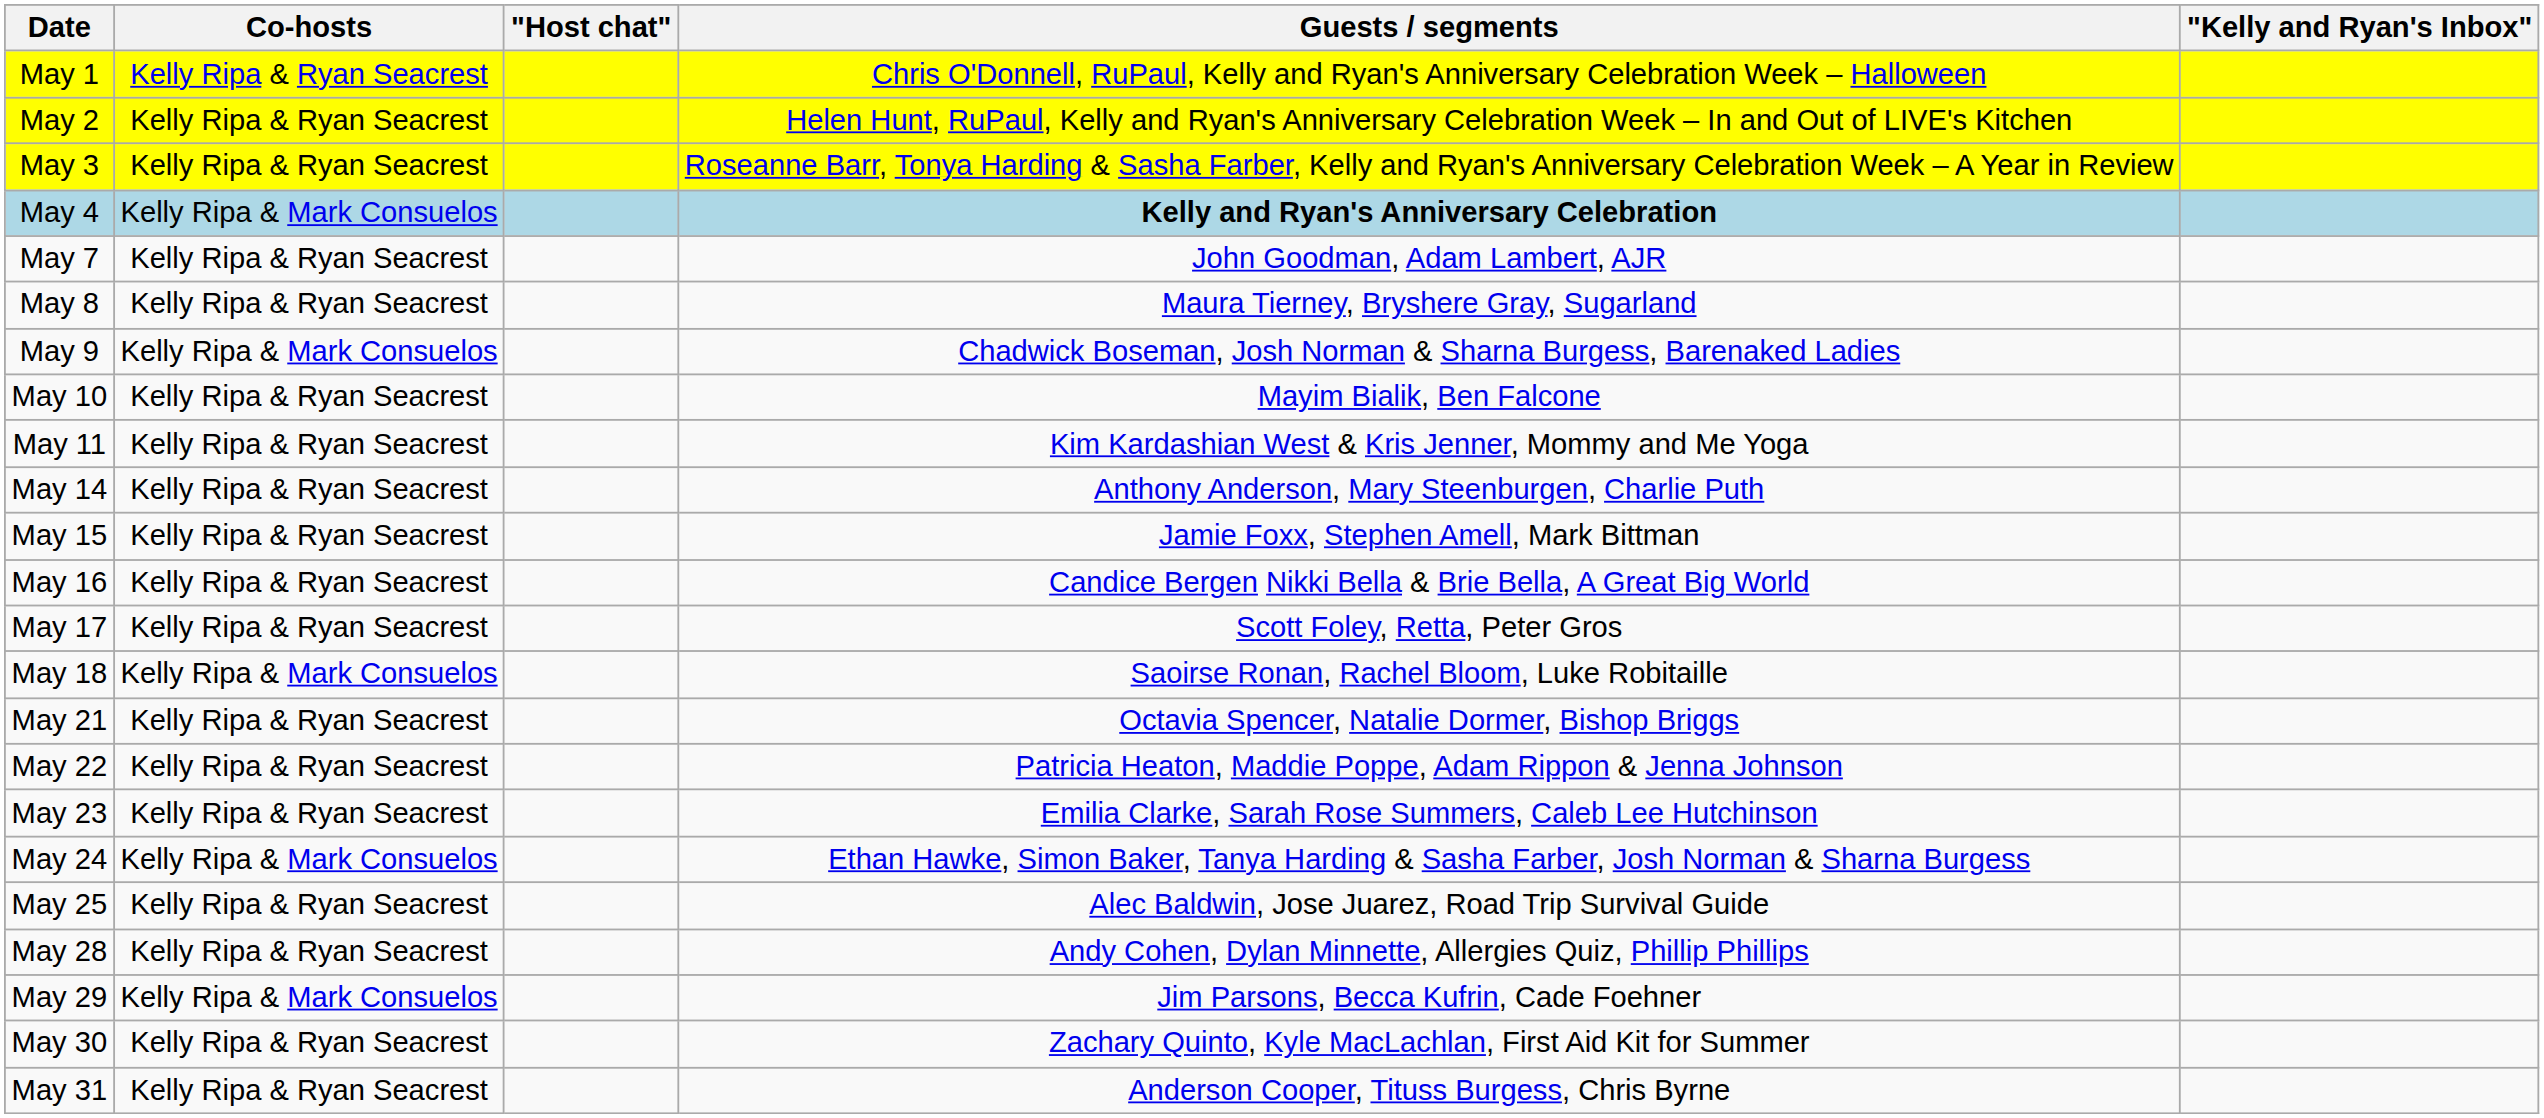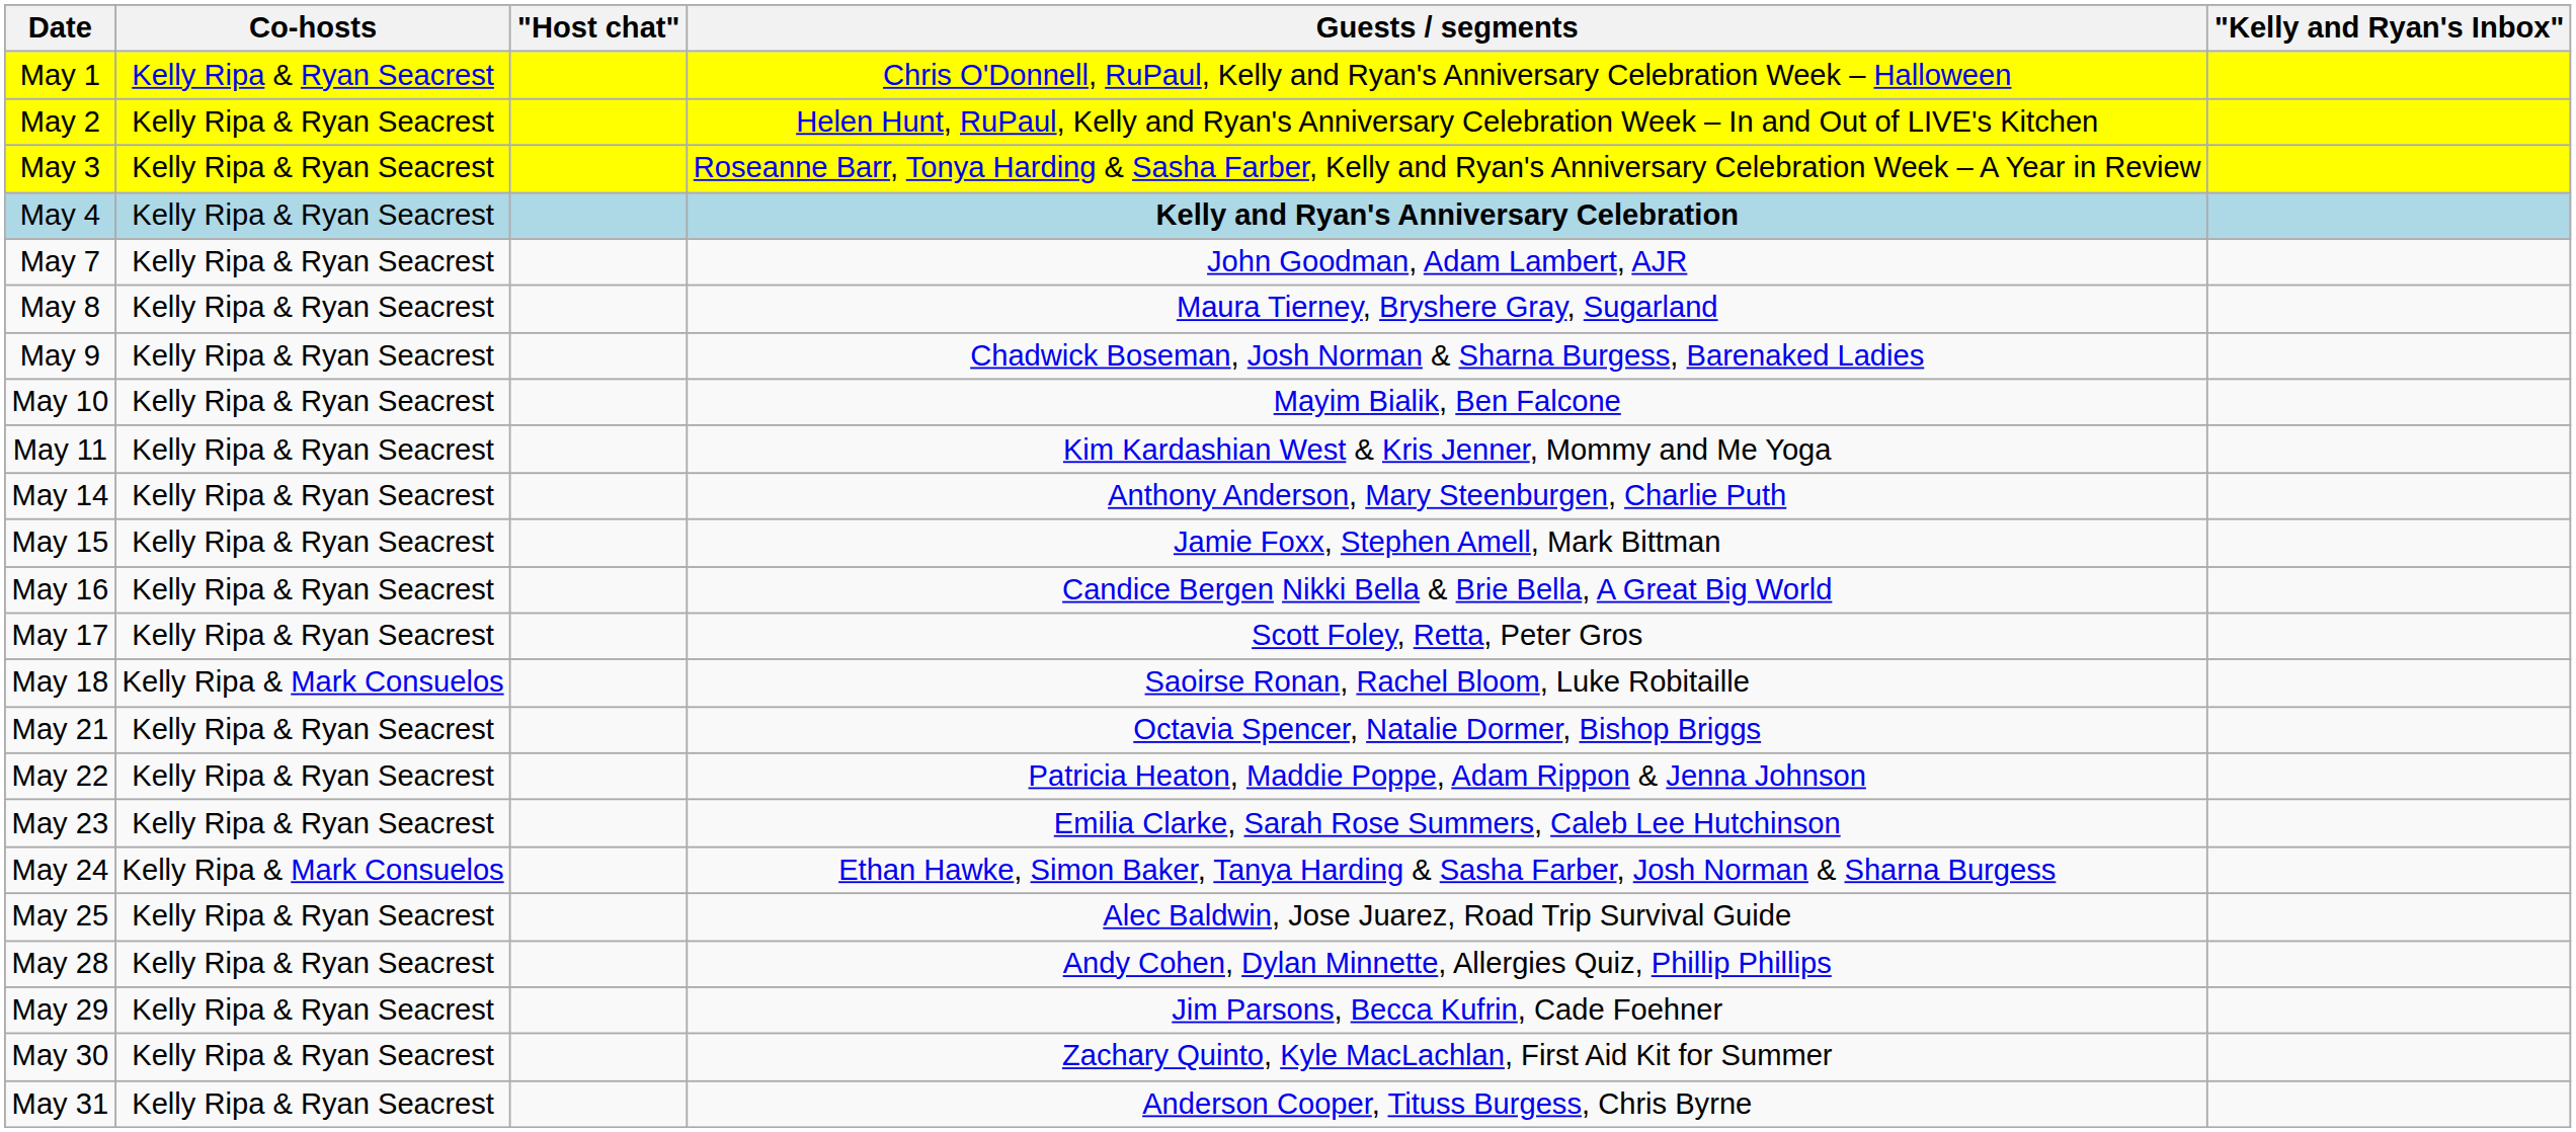 <table class="wikitable sortable" style="text-align:center;">
 <tr>
 <th>Date</th>
 <th>Co-hosts</th>
 <th>"Host chat"</th>
 <th>Guests / segments</th>
 <th>"Kelly and Ryan's Inbox"</th>
 </tr>
 <tr style="background:yellow;">
 <td>May 1</td>
 <td><a href='#'>Kelly Ripa</a> & <a href='#'>Ryan Seacrest</a></td>
 <td></td>
 <td><a href='#'>Chris O'Donnell</a>, <a href='#'>RuPaul</a>, Kelly and Ryan's Anniversary Celebration Week – <a href='#'>Halloween</a></td>
 <td></td>
 </tr>
 <tr style="background:yellow;">
 <td>May 2</td>
 <td>Kelly Ripa & Ryan Seacrest</td>
 <td></td>
 <td><a href='#'>Helen Hunt</a>, <a href='#'>RuPaul</a>, Kelly and Ryan's Anniversary Celebration Week – In and Out of LIVE's Kitchen</td>
 <td></td>
 </tr>
 <tr style="background:yellow;">
 <td>May 3</td>
 <td>Kelly Ripa & Ryan Seacrest</td>
 <td></td>
 <td><a href='#'>Roseanne Barr</a>, <a href='#'>Tonya Harding</a> & <a href='#'>Sasha Farber</a>, Kelly and Ryan's Anniversary Celebration Week – A Year in Review</td>
 <td></td>
 </tr>
 <tr style="background:lightblue;">
 <td>May 4</td>
-<td>Kelly Ripa & <a href='#'>Mark Consuelos</a></td>
+<td>Kelly Ripa & Ryan Seacrest</td>
 <td></td>
 <td><strong>Kelly and Ryan's Anniversary Celebration</strong></td>
 <td></td>
 </tr>
 <tr>
 <td>May 7</td>
 <td>Kelly Ripa & Ryan Seacrest</td>
 <td></td>
 <td><a href='#'>John Goodman</a>, <a href='#'>Adam Lambert</a>, <a href='#'>AJR</a></td>
 <td></td>
 </tr>
 <tr>
 <td>May 8</td>
 <td>Kelly Ripa & Ryan Seacrest</td>
 <td></td>
 <td><a href='#'>Maura Tierney</a>, <a href='#'>Bryshere Gray</a>, <a href='#'>Sugarland</a></td>
 <td></td>
 </tr>
 <tr>
 <td>May 9</td>
-<td>Kelly Ripa & <a href='#'>Mark Consuelos</a></td>
+<td>Kelly Ripa & Ryan Seacrest</td>
 <td></td>
 <td><a href='#'>Chadwick Boseman</a>, <a href='#'>Josh Norman</a> & <a href='#'>Sharna Burgess</a>, <a href='#'>Barenaked Ladies</a></td>
 <td></td>
 </tr>
 <tr>
 <td>May 10</td>
 <td>Kelly Ripa & Ryan Seacrest</td>
 <td></td>
 <td><a href='#'>Mayim Bialik</a>, <a href='#'>Ben Falcone</a></td>
 <td></td>
 </tr>
 <tr>
 <td>May 11</td>
 <td>Kelly Ripa & Ryan Seacrest</td>
 <td></td>
 <td><a href='#'>Kim Kardashian West</a> & <a href='#'>Kris Jenner</a>, Mommy and Me Yoga</td>
 <td></td>
 </tr>
 <tr>
 <td>May 14</td>
 <td>Kelly Ripa & Ryan Seacrest</td>
 <td></td>
 <td><a href='#'>Anthony Anderson</a>, <a href='#'>Mary Steenburgen</a>, <a href='#'>Charlie Puth</a></td>
 <td></td>
 </tr>
 <tr>
 <td>May 15</td>
 <td>Kelly Ripa & Ryan Seacrest</td>
 <td></td>
 <td><a href='#'>Jamie Foxx</a>, <a href='#'>Stephen Amell</a>, Mark Bittman</td>
 <td></td>
 </tr>
 <tr>
 <td>May 16</td>
 <td>Kelly Ripa & Ryan Seacrest</td>
 <td></td>
 <td><a href='#'>Candice Bergen</a> <a href='#'>Nikki Bella</a> & <a href='#'>Brie Bella</a>, <a href='#'>A Great Big World</a></td>
 <td></td>
 </tr>
 <tr>
 <td>May 17</td>
 <td>Kelly Ripa & Ryan Seacrest</td>
 <td></td>
 <td><a href='#'>Scott Foley</a>, <a href='#'>Retta</a>, Peter Gros</td>
 <td></td>
 </tr>
 <tr>
 <td>May 18</td>
 <td>Kelly Ripa & <a href='#'>Mark Consuelos</a></td>
 <td></td>
 <td><a href='#'>Saoirse Ronan</a>, <a href='#'>Rachel Bloom</a>, Luke Robitaille</td>
 <td></td>
 </tr>
 <tr>
 <td>May 21</td>
 <td>Kelly Ripa & Ryan Seacrest</td>
 <td></td>
 <td><a href='#'>Octavia Spencer</a>, <a href='#'>Natalie Dormer</a>, <a href='#'>Bishop Briggs</a></td>
 <td></td>
 </tr>
 <tr>
 <td>May 22</td>
 <td>Kelly Ripa & Ryan Seacrest</td>
 <td></td>
 <td><a href='#'>Patricia Heaton</a>, <a href='#'>Maddie Poppe</a>, <a href='#'>Adam Rippon</a> & <a href='#'>Jenna Johnson</a></td>
 <td></td>
 </tr>
 <tr>
 <td>May 23</td>
 <td>Kelly Ripa & Ryan Seacrest</td>
 <td></td>
 <td><a href='#'>Emilia Clarke</a>, <a href='#'>Sarah Rose Summers</a>, <a href='#'>Caleb Lee Hutchinson</a></td>
 <td></td>
 </tr>
 <tr>
 <td>May 24</td>
 <td>Kelly Ripa & <a href='#'>Mark Consuelos</a></td>
 <td></td>
 <td><a href='#'>Ethan Hawke</a>, <a href='#'>Simon Baker</a>, <a href='#'>Tanya Harding</a> & <a href='#'>Sasha Farber</a>, <a href='#'>Josh Norman</a> & <a href='#'>Sharna Burgess</a></td>
 <td></td>
 </tr>
 <tr>
 <td>May 25</td>
 <td>Kelly Ripa & Ryan Seacrest</td>
 <td></td>
 <td><a href='#'>Alec Baldwin</a>, Jose Juarez, Road Trip Survival Guide</td>
 <td></td>
 </tr>
 <tr>
 <td>May 28</td>
 <td>Kelly Ripa & Ryan Seacrest</td>
 <td></td>
 <td><a href='#'>Andy Cohen</a>, <a href='#'>Dylan Minnette</a>, Allergies Quiz, <a href='#'>Phillip Phillips</a></td>
 <td></td>
 </tr>
 <tr>
 <td>May 29</td>
-<td>Kelly Ripa & <a href='#'>Mark Consuelos</a></td>
+<td>Kelly Ripa & Ryan Seacrest</td>
 <td></td>
 <td><a href='#'>Jim Parsons</a>, <a href='#'>Becca Kufrin</a>, Cade Foehner</td>
 <td></td>
 </tr>
 <tr>
 <td>May 30</td>
 <td>Kelly Ripa & Ryan Seacrest</td>
 <td></td>
 <td><a href='#'>Zachary Quinto</a>, <a href='#'>Kyle MacLachlan</a>, First Aid Kit for Summer</td>
 <td></td>
 </tr>
 <tr>
 <td>May 31</td>
 <td>Kelly Ripa & Ryan Seacrest</td>
 <td></td>
 <td><a href='#'>Anderson Cooper</a>, <a href='#'>Tituss Burgess</a>, Chris Byrne</td>
 <td></td>
 </tr>
 </table>
